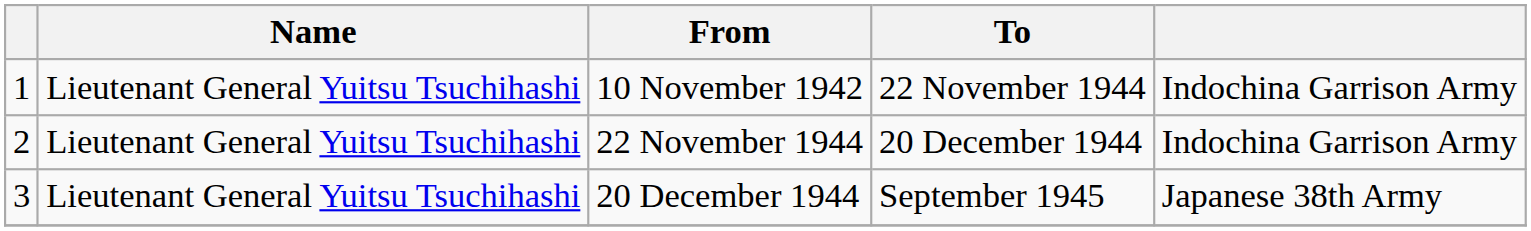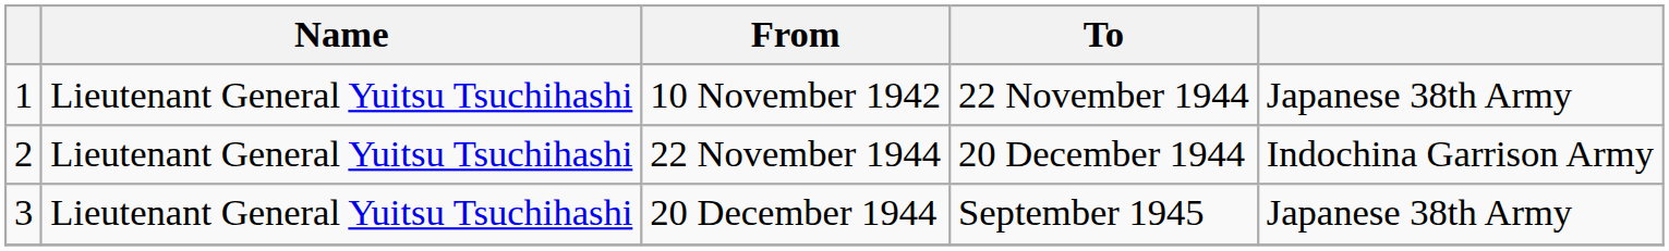 <table class=wikitable>
 <tr>
 <th></th>
 <th>Name</th>
 <th>From</th>
 <th>To</th>
 <th></th>
 </tr>
 <tr>
 <td>1</td>
 <td>Lieutenant General <a href='#'>Yuitsu Tsuchihashi</a></td>
 <td>10 November 1942</td>
 <td>22 November 1944</td>
-<td>Indochina Garrison Army</td>
+<td>Japanese 38th Army</td>
 </tr>
 <tr>
 <td>2</td>
 <td>Lieutenant General <a href='#'>Yuitsu Tsuchihashi</a></td>
 <td>22 November 1944</td>
 <td>20 December 1944</td>
 <td>Indochina Garrison Army</td>
 </tr>
 <tr>
 <td>3</td>
 <td>Lieutenant General <a href='#'>Yuitsu Tsuchihashi</a></td>
 <td>20 December 1944</td>
 <td>September 1945</td>
 <td>Japanese 38th Army</td>
 </tr>
 <tr>
 </tr>
 </table>
